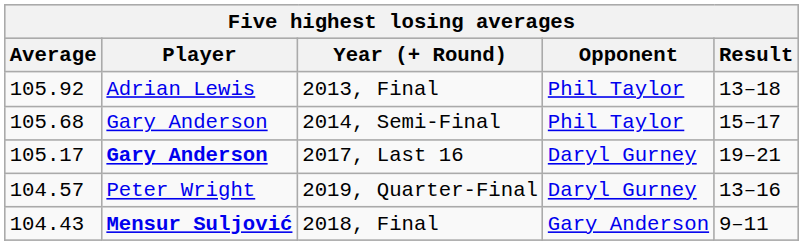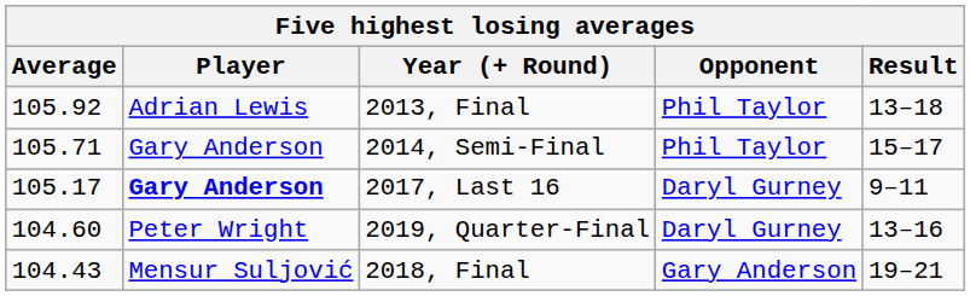 <table class="wikitable sortable">
 <tr>
 <th colspan=5>Five highest losing averages</th>
 </tr>
 <tr>
 <th>Average</th>
 <th>Player</th>
 <th>Year (+ Round)</th>
 <th>Opponent</th>
 <th>Result</th>
 </tr>
 <tr>
 <td>105.92</td>
 <td> <a href='#'>Adrian Lewis</a></td>
 <td>2013, Final</td>
 <td> <a href='#'>Phil Taylor</a></td>
 <td>13–18</td>
 </tr>
 <tr>
-<td>105.68</td>
+<td>105.71</td>
 <td> <a href='#'>Gary Anderson</a></td>
 <td>2014, Semi-Final</td>
 <td> <a href='#'>Phil Taylor</a></td>
 <td>15–17</td>
 </tr>
 <tr>
 <td>105.17</td>
 <td><strong> <a href='#'>Gary Anderson</a></strong></td>
 <td>2017, Last 16</td>
 <td> <a href='#'>Daryl Gurney</a></td>
-<td>19–21</td>
+<td>9–11</td>
 </tr>
 <tr>
-<td>104.57</td>
+<td>104.60</td>
 <td> <a href='#'>Peter Wright</a></td>
 <td>2019, Quarter-Final</td>
 <td> <a href='#'>Daryl Gurney</a></td>
 <td>13–16</td>
 </tr>
 <tr>
 <td>104.43</td>
-<td><strong> <a href='#'>Mensur Suljović</a></strong></td>
+<td> <a href='#'>Mensur Suljović</a></td>
 <td>2018, Final</td>
 <td> <a href='#'>Gary Anderson</a></td>
-<td>9–11</td>
+<td>19–21</td>
 </tr>
 </table>
